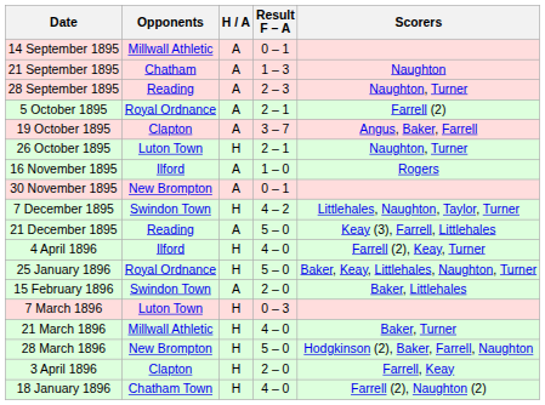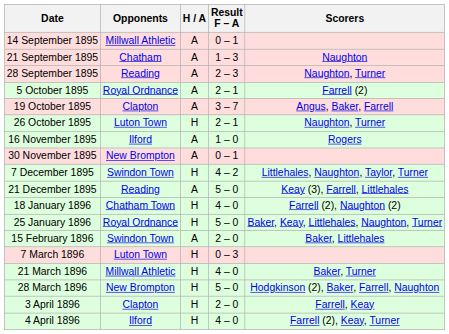 <table class="wikitable" style="text-align:center">
 <tr>
 <th>Date</th>
 <th>Opponents</th>
 <th>H / A</th>
 <th>Result<br>F – A</th>
 <th>Scorers</th>
 </tr>
 <tr bgcolor="#ffdddd">
 <td>14 September 1895</td>
 <td><a href='#'>Millwall Athletic</a></td>
 <td>A</td>
 <td>0 – 1</td>
 <td></td>
 </tr>
 <tr bgcolor="#ffdddd">
 <td>21 September 1895</td>
 <td><a href='#'>Chatham</a></td>
 <td>A</td>
 <td>1 – 3</td>
 <td><a href='#'>Naughton</a></td>
 </tr>
 <tr bgcolor="#ffdddd">
 <td>28 September 1895</td>
 <td><a href='#'>Reading</a></td>
 <td>A</td>
 <td>2 – 3</td>
 <td><a href='#'>Naughton</a>, <a href='#'>Turner</a></td>
 </tr>
 <tr bgcolor="#ddffdd">
 <td>5 October 1895</td>
 <td><a href='#'>Royal Ordnance</a></td>
 <td>A</td>
 <td>2 – 1</td>
 <td><a href='#'>Farrell</a> (2)</td>
 </tr>
 <tr bgcolor="#ffdddd">
 <td>19 October 1895</td>
 <td><a href='#'>Clapton</a></td>
 <td>A</td>
 <td>3 – 7</td>
 <td><a href='#'>Angus</a>, <a href='#'>Baker</a>, <a href='#'>Farrell</a></td>
 </tr>
 <tr bgcolor="#ddffdd">
 <td>26 October 1895</td>
 <td><a href='#'>Luton Town</a></td>
 <td>H</td>
 <td>2 – 1</td>
 <td><a href='#'>Naughton</a>, <a href='#'>Turner</a></td>
 </tr>
 <tr bgcolor="#ddffdd">
 <td>16 November 1895</td>
 <td><a href='#'>Ilford</a></td>
 <td>A</td>
 <td>1 – 0</td>
 <td><a href='#'>Rogers</a></td>
 </tr>
 <tr bgcolor="#ffdddd">
 <td>30 November 1895</td>
 <td><a href='#'>New Brompton</a></td>
 <td>A</td>
 <td>0 – 1</td>
 <td></td>
 </tr>
 <tr bgcolor="#ddffdd">
 <td>7 December 1895</td>
 <td><a href='#'>Swindon Town</a></td>
 <td>H</td>
 <td>4 – 2</td>
 <td><a href='#'>Littlehales</a>, <a href='#'>Naughton</a>, <a href='#'>Taylor</a>, <a href='#'>Turner</a></td>
 </tr>
 <tr bgcolor="#ddffdd">
 <td>21 December 1895</td>
 <td><a href='#'>Reading</a></td>
 <td>A</td>
 <td>5 – 0</td>
 <td><a href='#'>Keay</a> (3), <a href='#'>Farrell</a>, <a href='#'>Littlehales</a></td>
 </tr>
 <tr bgcolor="#ddffdd">
-<td>4 April 1896</td>
-<td><a href='#'>Ilford</a></td>
+<td>18 January 1896</td>
+<td><a href='#'>Chatham Town</a></td>
 <td>H</td>
 <td>4 – 0</td>
-<td><a href='#'>Farrell</a> (2), <a href='#'>Keay</a>, <a href='#'>Turner</a></td>
+<td><a href='#'>Farrell</a> (2), <a href='#'>Naughton</a> (2)</td>
 </tr>
 <tr bgcolor="#ddffdd">
 <td>25 January 1896</td>
 <td><a href='#'>Royal Ordnance</a></td>
 <td>H</td>
 <td>5 – 0</td>
 <td><a href='#'>Baker</a>, <a href='#'>Keay</a>, <a href='#'>Littlehales</a>, <a href='#'>Naughton</a>, <a href='#'>Turner</a></td>
 </tr>
 <tr bgcolor="#ddffdd">
 <td>15 February 1896</td>
 <td><a href='#'>Swindon Town</a></td>
 <td>A</td>
 <td>2 – 0</td>
 <td><a href='#'>Baker</a>, <a href='#'>Littlehales</a></td>
 </tr>
 <tr bgcolor="#ffdddd">
 <td>7 March 1896</td>
 <td><a href='#'>Luton Town</a></td>
 <td>H</td>
 <td>0 – 3</td>
 <td></td>
 </tr>
 <tr bgcolor="#ddffdd">
 <td>21 March 1896</td>
 <td><a href='#'>Millwall Athletic</a></td>
 <td>H</td>
 <td>4 – 0</td>
 <td><a href='#'>Baker</a>, <a href='#'>Turner</a></td>
 </tr>
 <tr bgcolor="#ddffdd">
 <td>28 March 1896</td>
 <td><a href='#'>New Brompton</a></td>
 <td>H</td>
 <td>5 – 0</td>
 <td><a href='#'>Hodgkinson</a> (2), <a href='#'>Baker</a>, <a href='#'>Farrell</a>, <a href='#'>Naughton</a></td>
 </tr>
 <tr bgcolor="#ddffdd">
 <td>3 April 1896</td>
 <td><a href='#'>Clapton</a></td>
 <td>H</td>
 <td>2 – 0</td>
 <td><a href='#'>Farrell</a>, <a href='#'>Keay</a></td>
 </tr>
 <tr bgcolor="#ddffdd">
-<td>18 January 1896</td>
-<td><a href='#'>Chatham Town</a></td>
+<td>4 April 1896</td>
+<td><a href='#'>Ilford</a></td>
 <td>H</td>
 <td>4 – 0</td>
-<td><a href='#'>Farrell</a> (2), <a href='#'>Naughton</a> (2)</td>
+<td><a href='#'>Farrell</a> (2), <a href='#'>Keay</a>, <a href='#'>Turner</a></td>
 </tr>
 </table>
